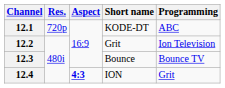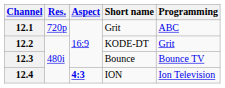 <table class="wikitable">
 <tr>
 <th scope = "col"><a href='#'>Channel</a></th>
 <th scope = "col"><a href='#'>Res.</a></th>
 <th scope = "col"><a href='#'>Aspect</a></th>
 <th scope = "col">Short name</th>
 <th scope = "col">Programming</th>
 </tr>
 <tr>
 <th scope = "row">12.1</th>
 <td><a href='#'>720p</a></td>
 <td rowspan=3><a href='#'>16:9</a></td>
-<td>KODE-DT</td>
+<td>Grit</td>
 <td><a href='#'>ABC</a></td>
 </tr>
 <tr>
 <th scope = "row">12.2</th>
 <td rowspan=3><a href='#'>480i</a></td>
-<td>Grit</td>
-<td><a href='#'>Ion Television</a></td>
+<td>KODE-DT</td>
+<td><a href='#'>Grit</a></td>
 </tr>
 <tr>
 <th scope = "row">12.3</th>
 <td>Bounce</td>
 <td><a href='#'>Bounce TV</a></td>
 </tr>
 <tr>
 <th scope = "row">12.4</th>
 <td><strong><a href='#'>4:3</a></strong></td>
 <td>ION</td>
-<td><a href='#'>Grit</a></td>
+<td><a href='#'>Ion Television</a></td>
 </tr>
 </table>
